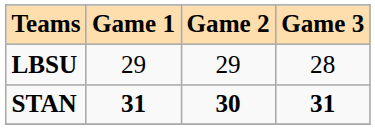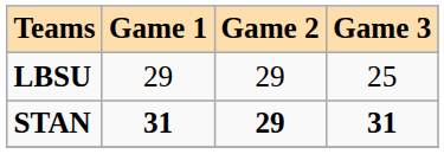 <table class="wikitable" align=right>
 <tr bgcolor=#ffdead align=center>
 <td colspan=1><strong>Teams</strong></td>
 <td colspan=1><strong>Game 1</strong></td>
 <td colspan=1><strong>Game 2</strong></td>
 <td colspan=1><strong>Game 3</strong></td>
 </tr>
 <tr>
 <td><strong>LBSU</strong></td>
 <td align=center>29</td>
 <td align=center>29</td>
-<td align=center>28</td>
+<td align=center>25</td>
 </tr>
 <tr>
 <td><strong>STAN</strong></td>
 <td align=center><strong>31</strong></td>
-<td align=center><strong>30</strong></td>
+<td align=center><strong>29</strong></td>
 <td align=center><strong>31</strong></td>
 </tr>
 <tr>
 </tr>
 </table>
